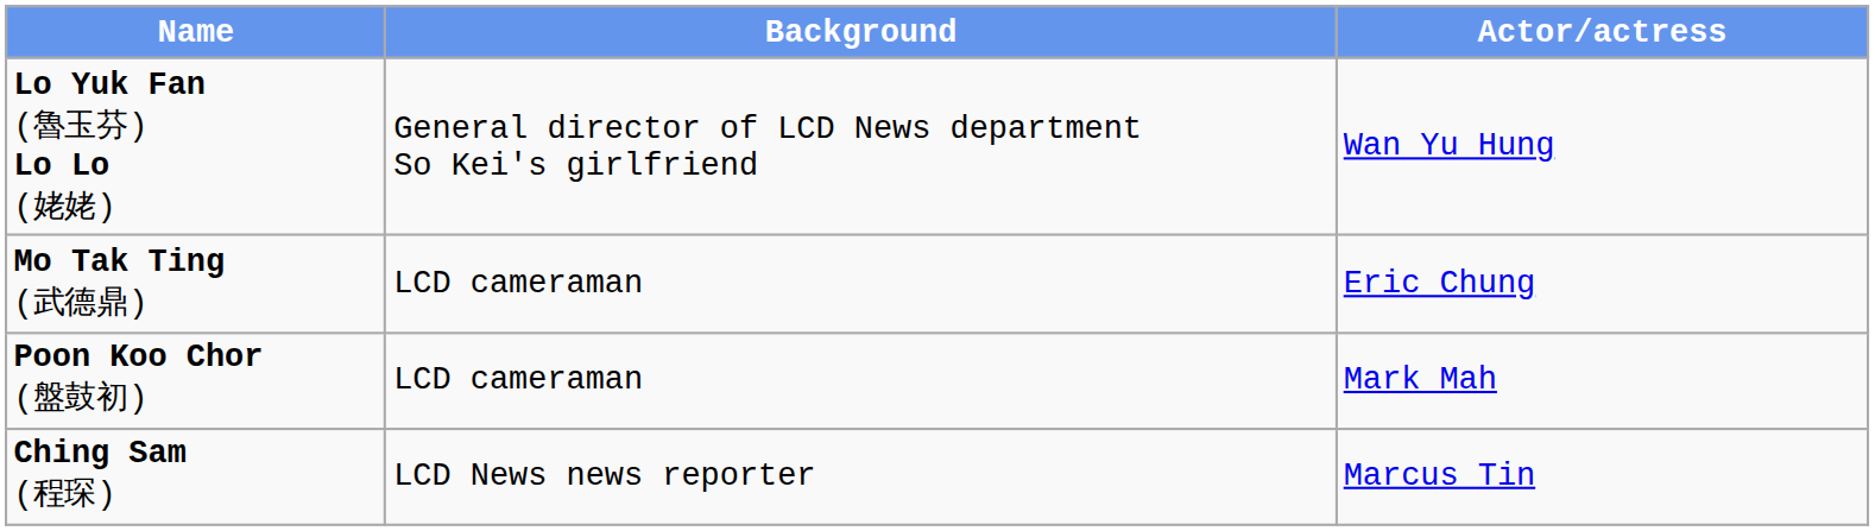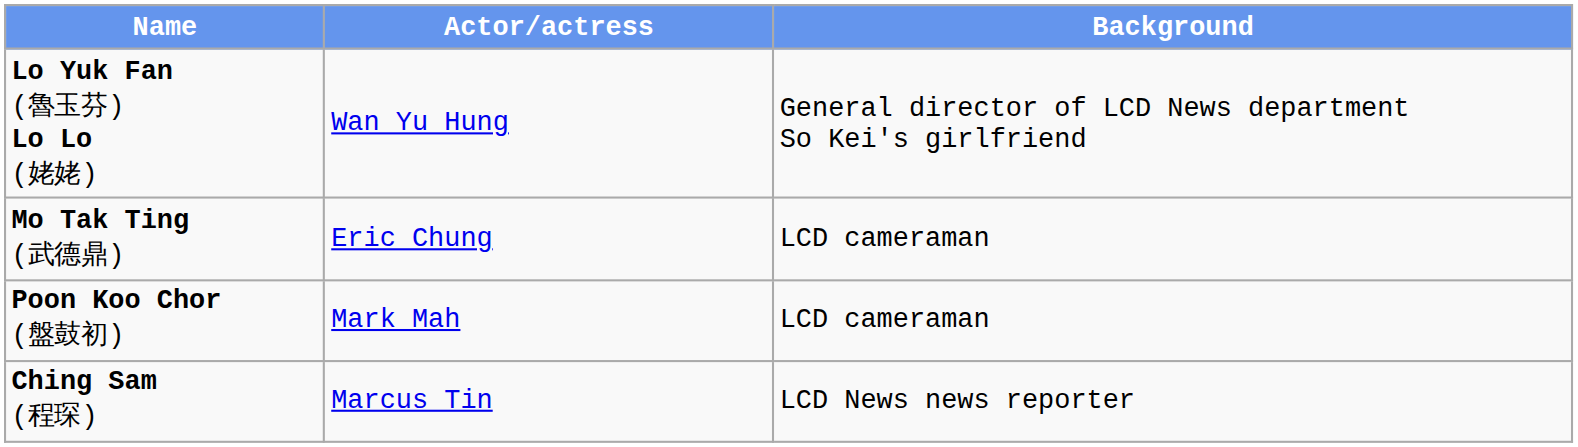 <table class="wikitable" width="60%">
 <tr style="background:cornflowerblue; color:white" align="center">
 <td style="width:6%"><strong>Name</strong></td>
+<td style="width:6%"><strong>Actor/actress</strong></td>
 <td style="width:15%"><strong>Background</strong></td>
-<td style="width:6%"><strong>Actor/actress</strong></td>
 </tr>
 <tr>
 <td><strong>Lo Yuk Fan</strong><br>(魯玉芬)<br><strong>Lo Lo</strong><br>(姥姥)</td>
+<td><a href='#'>Wan Yu Hung</a></td>
 <td>General director of LCD News department<br>So Kei's girlfriend</td>
-<td><a href='#'>Wan Yu Hung</a></td>
 </tr>
 <tr>
 <td><strong>Mo Tak Ting</strong><br>(武德鼎)</td>
+<td><a href='#'>Eric Chung</a></td>
 <td>LCD cameraman</td>
-<td><a href='#'>Eric Chung</a></td>
 </tr>
 <tr>
 <td><strong>Poon Koo Chor</strong><br>(盤鼓初)</td>
+<td><a href='#'>Mark Mah</a></td>
 <td>LCD cameraman</td>
-<td><a href='#'>Mark Mah</a></td>
 </tr>
 <tr>
 <td><strong>Ching Sam</strong><br>(程琛)</td>
+<td><a href='#'>Marcus Tin</a></td>
 <td>LCD News news reporter</td>
-<td><a href='#'>Marcus Tin</a></td>
 </tr>
 </table>
